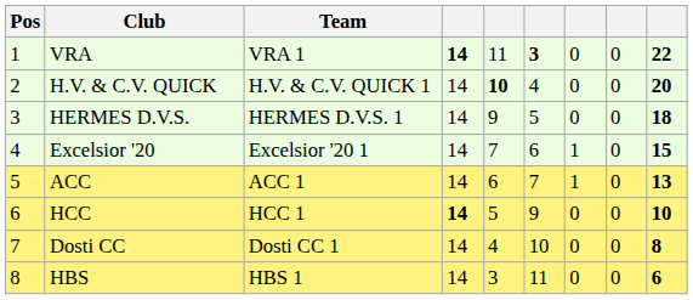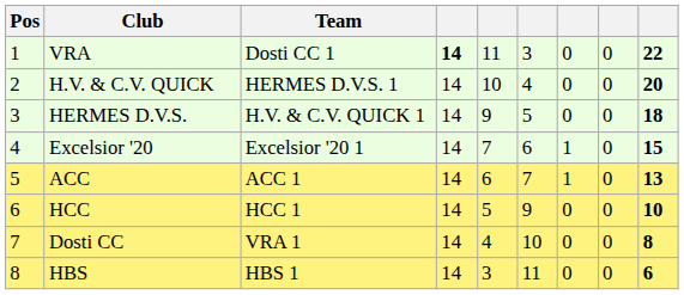 <table class="wikitable">
 <tr>
 <th align=left>Pos</th>
 <th align=left width=150>Club</th>
 <th align=left width=150>Team</th>
 <th align=center width=25></th>
 <th align=left width=25></th>
 <th align=left width=25></th>
 <th align=left width=25></th>
 <th align=left width=25></th>
 <th align=left width=25></th>
 </tr>
 <tr style="background:#EBFFE0">
 <td>1</td>
 <td align=left>VRA</td>
-<td align=left>VRA 1</td>
+<td align=left>Dosti CC 1</td>
 <td><strong>14</strong></td>
 <td>11</td>
-<td><strong>3</strong></td>
+<td>3</td>
 <td>0</td>
 <td>0</td>
 <td><strong>22</strong></td>
 </tr>
 <tr style="background:#EBFFE0">
 <td>2</td>
 <td align=left>H.V. & C.V. QUICK</td>
-<td align=left>H.V. & C.V. QUICK 1</td>
+<td align=left>HERMES D.V.S. 1</td>
 <td>14</td>
-<td><strong>10</strong></td>
+<td>10</td>
 <td>4</td>
 <td>0</td>
 <td>0</td>
 <td><strong>20</strong></td>
 </tr>
 <tr style="background:#EBFFE0">
 <td>3</td>
 <td align=left>HERMES D.V.S.</td>
-<td align=left>HERMES D.V.S. 1</td>
+<td align=left>H.V. & C.V. QUICK 1</td>
 <td>14</td>
 <td>9</td>
 <td>5</td>
 <td>0</td>
 <td>0</td>
 <td><strong>18</strong></td>
 </tr>
 <tr style="background:#EBFFE0">
 <td>4</td>
 <td align=left>Excelsior '20</td>
 <td align=left>Excelsior '20 1</td>
 <td>14</td>
 <td>7</td>
 <td>6</td>
 <td>1</td>
 <td>0</td>
 <td><strong>15</strong></td>
 </tr>
 <tr style="background:#FFF380">
 <td>5</td>
 <td align=left>ACC</td>
 <td align=left>ACC 1</td>
 <td>14</td>
 <td>6</td>
 <td>7</td>
 <td>1</td>
 <td>0</td>
 <td><strong>13</strong></td>
 </tr>
 <tr style="background:#FFF380">
 <td>6</td>
 <td align=left>HCC</td>
 <td align=left>HCC 1</td>
-<td><strong>14</strong></td>
+<td>14</td>
 <td>5</td>
 <td>9</td>
 <td>0</td>
 <td>0</td>
 <td><strong>10</strong></td>
 </tr>
 <tr style="background:#FFF380">
 <td>7</td>
 <td align=left>Dosti CC</td>
-<td align=left>Dosti CC 1</td>
+<td align=left>VRA 1</td>
 <td>14</td>
 <td>4</td>
 <td>10</td>
 <td>0</td>
 <td>0</td>
 <td><strong>8</strong></td>
 </tr>
 <tr style="background:#FFF380">
 <td>8</td>
 <td align=left>HBS</td>
 <td align=left>HBS 1</td>
 <td>14</td>
 <td>3</td>
 <td>11</td>
 <td>0</td>
 <td>0</td>
 <td><strong>6</strong></td>
 </tr>
 </table>
